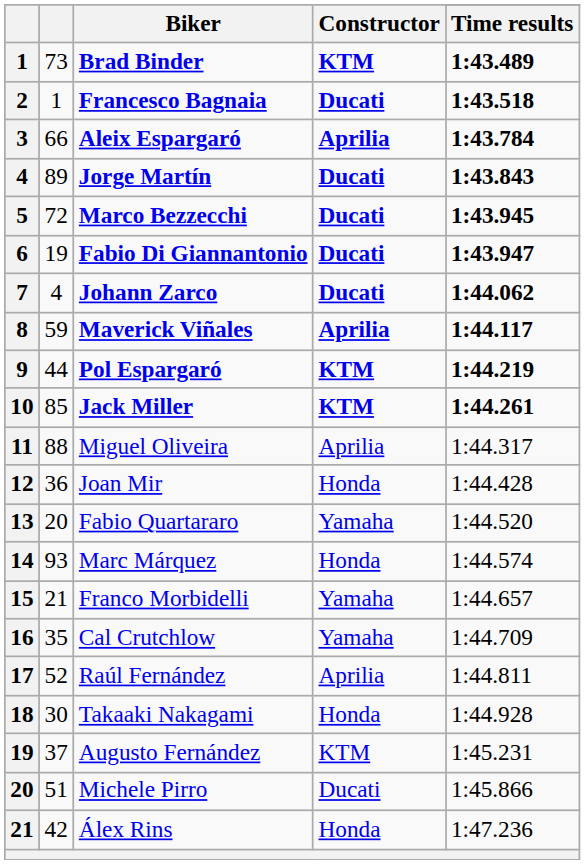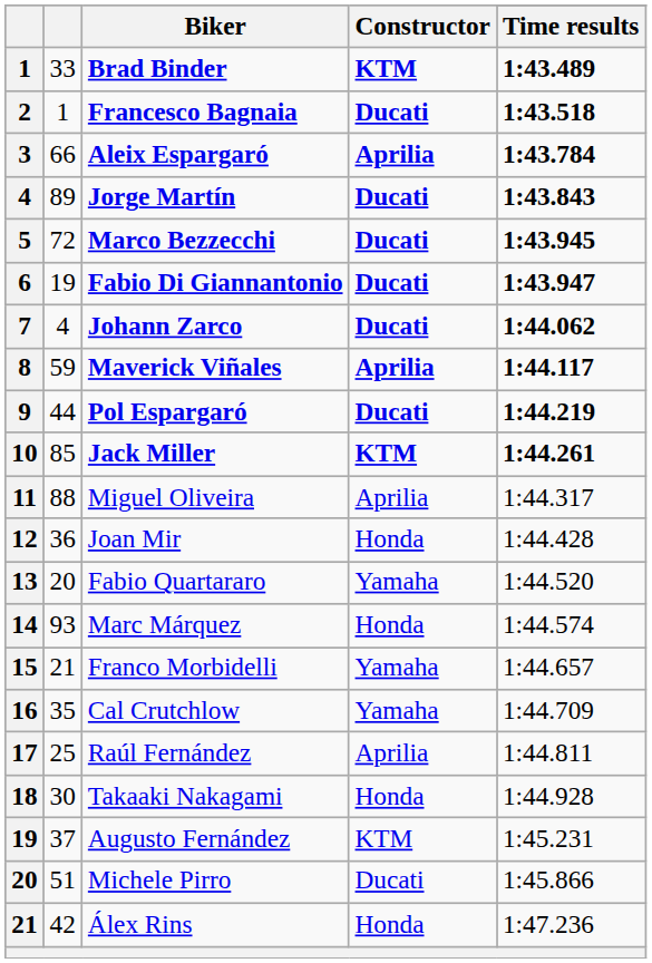 <table class="wikitable sortable" style="font-size: 85%;">
 <tr>
 <th rowspan="2"></th>
 <th rowspan="2"></th>
 <th rowspan="2">Biker</th>
 <th rowspan="2">Constructor</th>
 </tr>
 <tr>
 <th scope="col">Time results</th>
 </tr>
 <tr>
 <th scope="row">1</th>
-<td align="center">73</td>
+<td align="center">33</td>
 <td><strong> <a href='#'>Brad Binder</a></strong></td>
 <td><strong><a href='#'>KTM</a></strong></td>
 <td><strong>1:43.489</strong></td>
 </tr>
 <tr>
 <th scope="row">2</th>
 <td align="center">1</td>
 <td><strong> <a href='#'>Francesco Bagnaia</a></strong></td>
 <td><strong><a href='#'>Ducati</a></strong></td>
 <td><strong>1:43.518</strong></td>
 </tr>
 <tr>
 <th scope="row">3</th>
 <td align="center">66</td>
 <td><strong> <a href='#'>Aleix Espargaró</a></strong></td>
 <td><strong><a href='#'>Aprilia</a></strong></td>
 <td><strong>1:43.784</strong></td>
 </tr>
 <tr>
 <th scope="row">4</th>
 <td align="center">89</td>
 <td><strong> <a href='#'>Jorge Martín</a></strong></td>
 <td><strong><a href='#'>Ducati</a></strong></td>
 <td><strong>1:43.843</strong></td>
 </tr>
 <tr>
 <th scope="row">5</th>
 <td align="center">72</td>
 <td><strong> <a href='#'>Marco Bezzecchi</a></strong></td>
 <td><strong><a href='#'>Ducati</a></strong></td>
 <td><strong>1:43.945</strong></td>
 </tr>
 <tr>
 <th scope="row">6</th>
 <td align="center">19</td>
 <td><strong> <a href='#'>Fabio Di Giannantonio</a></strong></td>
 <td><strong><a href='#'>Ducati</a></strong></td>
 <td><strong>1:43.947</strong></td>
 </tr>
 <tr>
 <th scope="row">7</th>
 <td align="center">4</td>
 <td><strong> <a href='#'>Johann Zarco</a></strong></td>
 <td><strong><a href='#'>Ducati</a></strong></td>
 <td><strong>1:44.062</strong></td>
 </tr>
 <tr>
 <th scope="row">8</th>
 <td align="center">59</td>
 <td><strong> <a href='#'>Maverick Viñales</a></strong></td>
 <td><strong><a href='#'>Aprilia</a></strong></td>
 <td><strong>1:44.117</strong></td>
 </tr>
 <tr>
 <th scope="row">9</th>
 <td align="center">44</td>
 <td><strong> <a href='#'>Pol Espargaró</a></strong></td>
-<td><strong><a href='#'>KTM</a></strong></td>
+<td><strong><a href='#'>Ducati</a></strong></td>
 <td><strong>1:44.219</strong></td>
 </tr>
 <tr>
 <th scope="row">10</th>
 <td align="center">85</td>
 <td><strong> <a href='#'>Jack Miller</a></strong></td>
 <td><strong><a href='#'>KTM</a></strong></td>
 <td><strong>1:44.261</strong></td>
 </tr>
 <tr>
 <th scope="row">11</th>
 <td align="center">88</td>
 <td> <a href='#'>Miguel Oliveira</a></td>
 <td><a href='#'>Aprilia</a></td>
 <td>1:44.317</td>
 </tr>
 <tr>
 <th scope="row">12</th>
 <td align="center">36</td>
 <td> <a href='#'>Joan Mir</a></td>
 <td><a href='#'>Honda</a></td>
 <td>1:44.428</td>
 </tr>
 <tr>
 <th scope="row">13</th>
 <td align="center">20</td>
 <td> <a href='#'>Fabio Quartararo</a></td>
 <td><a href='#'>Yamaha</a></td>
 <td>1:44.520</td>
 </tr>
 <tr>
 <th scope="row">14</th>
 <td align="center">93</td>
 <td> <a href='#'>Marc Márquez</a></td>
 <td><a href='#'>Honda</a></td>
 <td>1:44.574</td>
 </tr>
 <tr>
 <th scope="row">15</th>
 <td align="center">21</td>
 <td> <a href='#'>Franco Morbidelli</a></td>
 <td><a href='#'>Yamaha</a></td>
 <td>1:44.657</td>
 </tr>
 <tr>
 <th scope="row">16</th>
 <td align="center">35</td>
 <td> <a href='#'>Cal Crutchlow</a></td>
 <td><a href='#'>Yamaha</a></td>
 <td>1:44.709</td>
 </tr>
 <tr>
 <th scope="row">17</th>
-<td align="center">52</td>
+<td align="center">25</td>
 <td> <a href='#'>Raúl Fernández</a></td>
 <td><a href='#'>Aprilia</a></td>
 <td>1:44.811</td>
 </tr>
 <tr>
 <th scope="row">18</th>
 <td align="center">30</td>
 <td> <a href='#'>Takaaki Nakagami</a></td>
 <td><a href='#'>Honda</a></td>
 <td>1:44.928</td>
 </tr>
 <tr>
 <th scope="row">19</th>
 <td align="center">37</td>
 <td> <a href='#'>Augusto Fernández</a></td>
 <td><a href='#'>KTM</a></td>
 <td>1:45.231</td>
 </tr>
 <tr>
 <th scope="row">20</th>
 <td align="center">51</td>
 <td> <a href='#'>Michele Pirro</a></td>
 <td><a href='#'>Ducati</a></td>
 <td>1:45.866</td>
 </tr>
 <tr>
 <th scope="row">21</th>
 <td align="center">42</td>
 <td> <a href='#'>Álex Rins</a></td>
 <td><a href='#'>Honda</a></td>
 <td>1:47.236</td>
 </tr>
 <tr>
 <th colspan="7"></th>
 </tr>
 </table>
